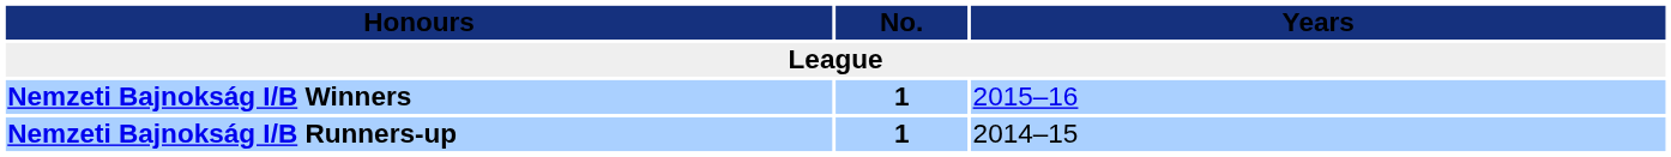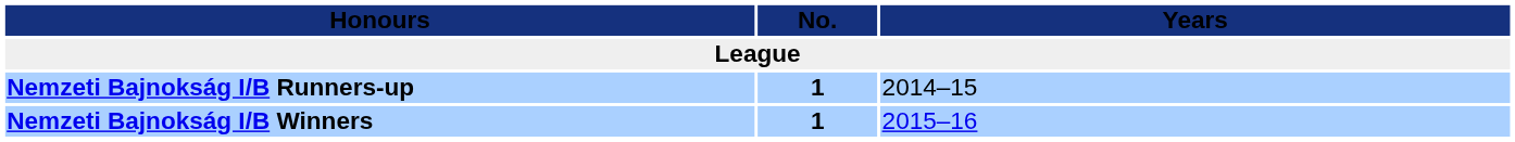 <table style="width:78%;">
 <tr style="background:#15317E;">
 <th width=50%><span>  <strong>Honours</strong></span></th>
 <th width=8%><span>   <strong>No.</strong></span></th>
 <th !width=20%><span> <strong>Years</strong></span></th>
 </tr>
 <tr>
 <th colspan="3" style="background:#efefef;"><strong>League</strong></th>
 </tr>
 <tr style="background:#aad0ff;">
+<td><strong><a href='#'>Nemzeti Bajnokság I/B</a></strong> <strong>Runners-up</strong></td>
+<td align=center><strong>1</strong></td>
+<td>2014–15</td>
+</tr>
+<tr style="background:#aad0ff;">
 <td><strong><a href='#'>Nemzeti Bajnokság I/B</a></strong> <strong>Winners</strong></td>
 <td align=center><strong>1</strong></td>
 <td><a href='#'>2015–16</a></td>
 </tr>
 <tr style="background:#aad0ff;">
-<td><strong><a href='#'>Nemzeti Bajnokság I/B</a></strong> <strong>Runners-up</strong></td>
-<td align=center><strong>1</strong></td>
-<td>2014–15</td>
-</tr>
-<tr style="background:#aad0ff;">
 </tr>
 </table>
